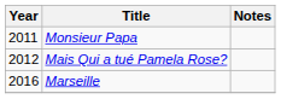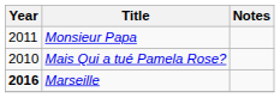 <table class="wikitable sortable">
 <tr>
 <th>Year</th>
 <th>Title</th>
 <th class="unsortable">Notes</th>
 </tr>
 <tr>
 <td>2011</td>
 <td><em><a href='#'>Monsieur Papa</a></em></td>
 <td></td>
 </tr>
 <tr>
-<td>2012</td>
+<td>2010</td>
 <td><em><a href='#'>Mais Qui a tué Pamela Rose?</a></em></td>
 <td></td>
 </tr>
 <tr>
-<td>2016</td>
+<td><strong>2016</strong></td>
 <td><em><a href='#'>Marseille</a></em></td>
 <td></td>
 </tr>
 <tr>
 </tr>
 </table>
